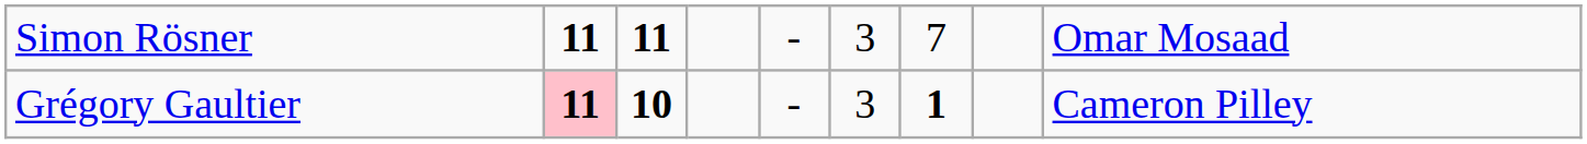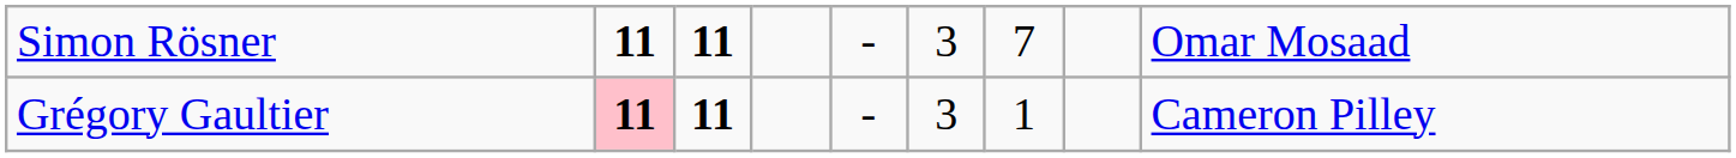 <table class="wikitable">
 <tr>
 <td width=200> <a href='#'>Simon Rösner</a></td>
 <td style="width:20px; text-align:center;"><strong>11</strong></td>
 <td style="width:20px; text-align:center;"><strong>11</strong></td>
 <td style="width:20px; text-align:center;"></td>
 <td style="width:20px; text-align:center;">-</td>
 <td style="width:20px; text-align:center;">3</td>
 <td style="width:20px; text-align:center;">7</td>
 <td style="width:20px; text-align:center;"></td>
 <td width=200> <a href='#'>Omar Mosaad</a></td>
 </tr>
 <tr>
 <td> <a href='#'>Grégory Gaultier</a></td>
 <td style="background: pink; text-align:center;"><strong>11</strong></td>
-<td style="text-align:center;"><strong>10</strong></td>
+<td style="text-align:center;"><strong>11</strong></td>
 <td style="text-align:center;"></td>
 <td style="text-align:center;">-</td>
 <td style="text-align:center;">3</td>
-<td style="text-align:center;"><strong>1</strong></td>
+<td style="text-align:center;">1</td>
 <td style="text-align:center;"></td>
 <td> <a href='#'>Cameron Pilley</a></td>
 </tr>
 </table>
